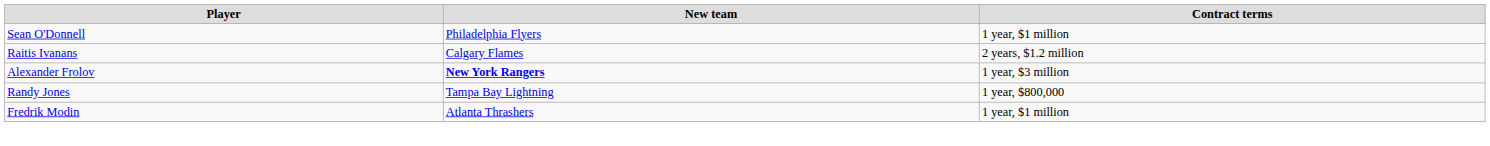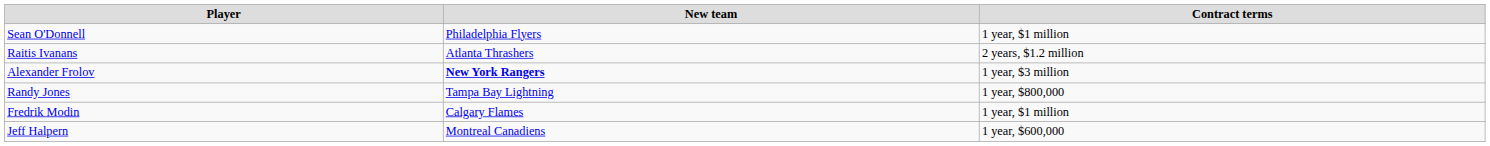 <table class="wikitable" style="width:97%;">
 <tr style="text-align:center; background:#ddd;">
 <td><strong>Player</strong></td>
 <td><strong>New team</strong></td>
 <td><strong>Contract terms</strong></td>
 </tr>
 <tr>
 <td><a href='#'>Sean O'Donnell</a></td>
 <td><a href='#'>Philadelphia Flyers</a></td>
 <td>1 year, $1 million</td>
 </tr>
 <tr>
 <td><a href='#'>Raitis Ivanans</a></td>
-<td><a href='#'>Calgary Flames</a></td>
+<td><a href='#'>Atlanta Thrashers</a></td>
 <td>2 years, $1.2 million</td>
 </tr>
 <tr>
 <td><a href='#'>Alexander Frolov</a></td>
 <td><strong><a href='#'>New York Rangers</a></strong></td>
 <td>1 year, $3 million</td>
 </tr>
 <tr>
 <td><a href='#'>Randy Jones</a></td>
 <td><a href='#'>Tampa Bay Lightning</a></td>
 <td>1 year, $800,000</td>
 </tr>
 <tr>
 <td><a href='#'>Fredrik Modin</a></td>
-<td><a href='#'>Atlanta Thrashers</a></td>
+<td><a href='#'>Calgary Flames</a></td>
 <td>1 year, $1 million</td>
 </tr>
+<tr>
+<td><a href='#'>Jeff Halpern</a></td>
+<td><a href='#'>Montreal Canadiens</a></td>
+<td>1 year, $600,000</td>
+</tr>
 </table>
